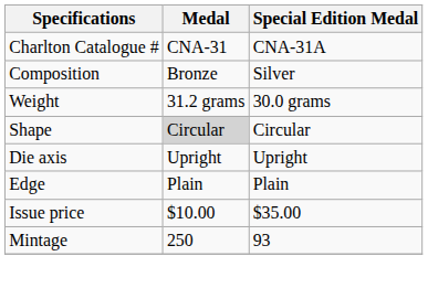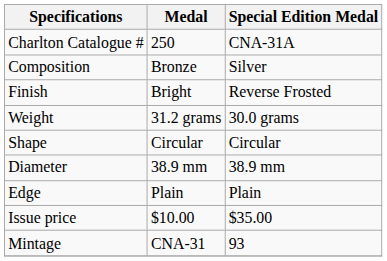 <table class="wikitable">
 <tr>
 <th>Specifications</th>
 <th>Medal</th>
 <th>Special Edition Medal</th>
 </tr>
 <tr>
 <td>Charlton Catalogue #</td>
-<td>CNA-31</td>
+<td>250</td>
 <td>CNA-31A</td>
 </tr>
 <tr>
 <td>Composition</td>
 <td>Bronze</td>
 <td>Silver</td>
 </tr>
 <tr>
+<td>Finish</td>
+<td>Bright</td>
+<td>Reverse Frosted</td>
+</tr>
+<tr>
 <td>Weight</td>
 <td>31.2 grams</td>
 <td>30.0 grams</td>
 </tr>
 <tr>
 <td>Shape</td>
-<td style="background: lightgrey;">Circular</td>
+<td>Circular</td>
 <td>Circular</td>
 </tr>
 <tr>
-<td>Die axis</td>
-<td>Upright</td>
-<td>Upright</td>
+<td>Diameter</td>
+<td>38.9 mm</td>
+<td>38.9 mm</td>
 </tr>
 <tr>
 <td>Edge</td>
 <td>Plain</td>
 <td>Plain</td>
 </tr>
 <tr>
 <td>Issue price</td>
 <td>$10.00</td>
 <td>$35.00</td>
 </tr>
 <tr>
 <td>Mintage</td>
-<td>250</td>
+<td>CNA-31</td>
 <td>93</td>
 </tr>
 <tr>
 </tr>
 </table>
